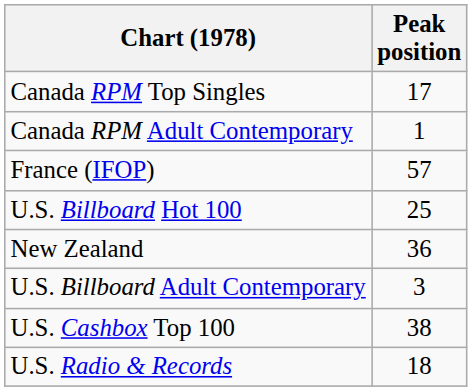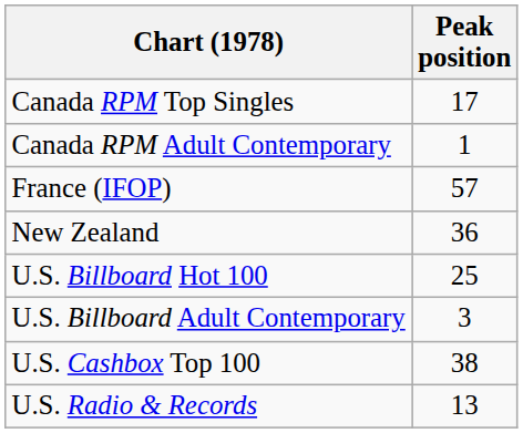 <table class="wikitable sortable">
 <tr>
 <th>Chart (1978)</th>
 <th>Peak<br>position</th>
 </tr>
 <tr>
 <td>Canada <a href='#'><em>RPM</em></a> Top Singles</td>
 <td style="text-align:center;">17</td>
 </tr>
 <tr>
 <td>Canada <em>RPM</em> <a href='#'>Adult Contemporary</a></td>
 <td style="text-align:center;">1</td>
 </tr>
 <tr>
 <td>France (<a href='#'>IFOP</a>)</td>
 <td align="center">57</td>
 </tr>
 <tr>
+<td>New Zealand</td>
+<td style="text-align:center;">36</td>
+</tr>
+<tr>
 <td>U.S. <em><a href='#'>Billboard</a></em> <a href='#'>Hot 100</a></td>
 <td style="text-align:center;">25</td>
-</tr>
-<tr>
-<td>New Zealand</td>
-<td style="text-align:center;">36</td>
 </tr>
 <tr>
 <td>U.S. <em>Billboard</em> <a href='#'>Adult Contemporary</a></td>
 <td style="text-align:center;">3</td>
 </tr>
 <tr>
 <td>U.S. <em><a href='#'>Cashbox</a></em> Top 100</td>
 <td style="text-align:center;">38</td>
 </tr>
 <tr>
 <td>U.S. <em><a href='#'>Radio & Records</a></em></td>
-<td style="text-align:center;">18</td>
+<td style="text-align:center;">13</td>
 </tr>
 </table>
